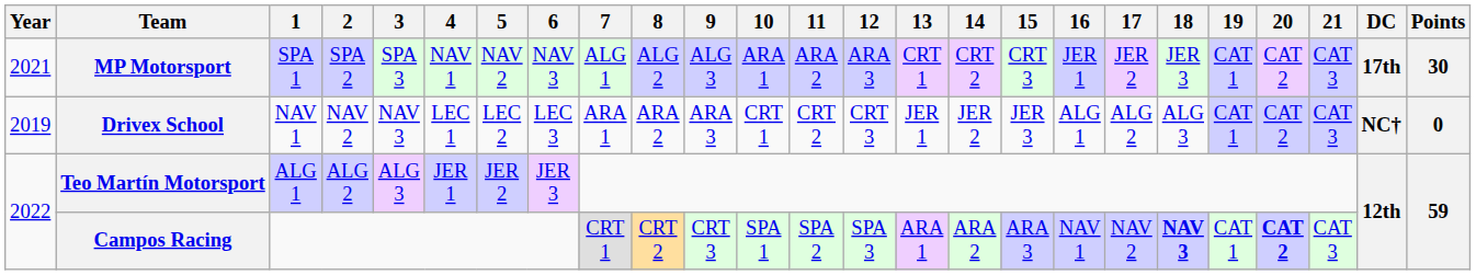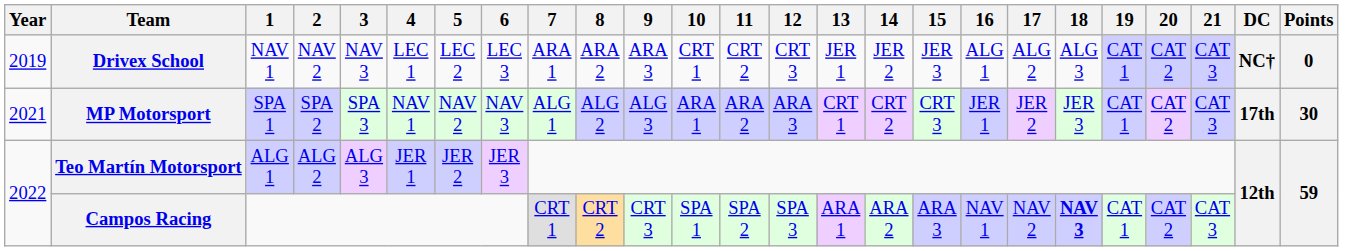 <table class="wikitable" style="text-align:center; font-size:85%">
 <tr>
 <th>Year</th>
 <th>Team</th>
 <th>1</th>
 <th>2</th>
 <th>3</th>
 <th>4</th>
 <th>5</th>
 <th>6</th>
 <th>7</th>
 <th>8</th>
 <th>9</th>
 <th>10</th>
 <th>11</th>
 <th>12</th>
 <th>13</th>
 <th>14</th>
 <th>15</th>
 <th>16</th>
 <th>17</th>
 <th>18</th>
 <th>19</th>
 <th>20</th>
 <th>21</th>
 <th>DC</th>
 <th>Points</th>
 </tr>
 <tr>
+<td><a href='#'>2019</a></td>
+<th nowrap><a href='#'>Drivex School</a></th>
+<td><a href='#'>NAV<br>1</a></td>
+<td><a href='#'>NAV<br>2</a></td>
+<td><a href='#'>NAV<br>3</a></td>
+<td><a href='#'>LEC<br>1</a></td>
+<td><a href='#'>LEC<br>2</a></td>
+<td><a href='#'>LEC<br>3</a></td>
+<td><a href='#'>ARA<br>1</a></td>
+<td><a href='#'>ARA<br>2</a></td>
+<td><a href='#'>ARA<br>3</a></td>
+<td><a href='#'>CRT<br>1</a></td>
+<td><a href='#'>CRT<br>2</a></td>
+<td><a href='#'>CRT<br>3</a></td>
+<td><a href='#'>JER<br>1</a></td>
+<td><a href='#'>JER<br>2</a></td>
+<td><a href='#'>JER<br>3</a></td>
+<td><a href='#'>ALG<br>1</a></td>
+<td><a href='#'>ALG<br>2</a></td>
+<td><a href='#'>ALG<br>3</a></td>
+<td style="background:#CFCFFF;"><a href='#'>CAT<br>1</a><br></td>
+<td style="background:#CFCFFF;"><a href='#'>CAT<br>2</a><br></td>
+<td style="background:#CFCFFF;"><a href='#'>CAT<br>3</a><br></td>
+<th>NC†</th>
+<th>0</th>
+</tr>
+<tr>
 <td><a href='#'>2021</a></td>
 <th nowrap><a href='#'>MP Motorsport</a></th>
 <td style="background:#CFCFFF;"><a href='#'>SPA<br>1</a><br></td>
 <td style="background:#CFCFFF;"><a href='#'>SPA<br>2</a><br></td>
 <td style="background:#DFFFDF;"><a href='#'>SPA<br>3</a><br></td>
 <td style="background:#DFFFDF;"><a href='#'>NAV<br>1</a><br></td>
 <td style="background:#DFFFDF;"><a href='#'>NAV<br>2</a><br></td>
 <td style="background:#DFFFDF;"><a href='#'>NAV<br>3</a><br></td>
 <td style="background:#DFFFDF;"><a href='#'>ALG<br>1</a><br></td>
 <td style="background:#CFCFFF;"><a href='#'>ALG<br>2</a><br></td>
 <td style="background:#CFCFFF;"><a href='#'>ALG<br>3</a><br></td>
 <td style="background:#CFCFFF;"><a href='#'>ARA<br>1</a><br></td>
 <td style="background:#CFCFFF;"><a href='#'>ARA<br>2</a><br></td>
 <td style="background:#CFCFFF;"><a href='#'>ARA<br>3</a><br></td>
 <td style="background:#EFCFFF;"><a href='#'>CRT<br>1</a><br></td>
 <td style="background:#EFCFFF;"><a href='#'>CRT<br>2</a><br></td>
 <td style="background:#DFFFDF;"><a href='#'>CRT<br>3</a><br></td>
 <td style="background:#CFCFFF;"><a href='#'>JER<br>1</a><br></td>
 <td style="background:#EFCFFF;"><a href='#'>JER<br>2</a><br></td>
 <td style="background:#DFFFDF;"><a href='#'>JER<br>3</a><br></td>
 <td style="background:#CFCFFF;"><a href='#'>CAT<br>1</a><br></td>
 <td style="background:#EFCFFF;"><a href='#'>CAT<br>2</a><br></td>
 <td style="background:#CFCFFF;"><a href='#'>CAT<br>3</a><br></td>
 <th>17th</th>
 <th>30</th>
-</tr>
-<tr>
-<td><a href='#'>2019</a></td>
-<th nowrap><a href='#'>Drivex School</a></th>
-<td><a href='#'>NAV<br>1</a></td>
-<td><a href='#'>NAV<br>2</a></td>
-<td><a href='#'>NAV<br>3</a></td>
-<td><a href='#'>LEC<br>1</a></td>
-<td><a href='#'>LEC<br>2</a></td>
-<td><a href='#'>LEC<br>3</a></td>
-<td><a href='#'>ARA<br>1</a></td>
-<td><a href='#'>ARA<br>2</a></td>
-<td><a href='#'>ARA<br>3</a></td>
-<td><a href='#'>CRT<br>1</a></td>
-<td><a href='#'>CRT<br>2</a></td>
-<td><a href='#'>CRT<br>3</a></td>
-<td><a href='#'>JER<br>1</a></td>
-<td><a href='#'>JER<br>2</a></td>
-<td><a href='#'>JER<br>3</a></td>
-<td><a href='#'>ALG<br>1</a></td>
-<td><a href='#'>ALG<br>2</a></td>
-<td><a href='#'>ALG<br>3</a></td>
-<td style="background:#CFCFFF;"><a href='#'>CAT<br>1</a><br></td>
-<td style="background:#CFCFFF;"><a href='#'>CAT<br>2</a><br></td>
-<td style="background:#CFCFFF;"><a href='#'>CAT<br>3</a><br></td>
-<th>NC†</th>
-<th>0</th>
 </tr>
 <tr>
 <td rowspan=2><a href='#'>2022</a></td>
 <th nowrap><a href='#'>Teo Martín Motorsport</a></th>
 <td style="background:#CFCFFF;"><a href='#'>ALG<br>1</a><br></td>
 <td style="background:#CFCFFF;"><a href='#'>ALG<br>2</a><br></td>
 <td style="background:#EFCFFF;"><a href='#'>ALG<br>3</a><br></td>
 <td style="background:#CFCFFF;"><a href='#'>JER<br>1</a><br></td>
 <td style="background:#CFCFFF;"><a href='#'>JER<br>2</a><br></td>
 <td style="background:#EFCFFF;"><a href='#'>JER<br>3</a><br></td>
 <td colspan=15></td>
 <th rowspan="2">12th</th>
 <th rowspan="2">59</th>
 </tr>
 <tr>
 <th nowrap><a href='#'>Campos Racing</a></th>
 <td colspan=6></td>
 <td style="background:#DFDFDF;"><a href='#'>CRT<br>1</a><br></td>
 <td style="background:#FFDF9F;"><a href='#'>CRT<br>2</a><br></td>
 <td style="background:#DFFFDF;"><a href='#'>CRT<br>3</a><br></td>
 <td style="background:#DFFFDF;"><a href='#'>SPA<br>1</a><br></td>
 <td style="background:#DFFFDF;"><a href='#'>SPA<br>2</a><br></td>
 <td style="background:#DFFFDF;"><a href='#'>SPA<br>3</a><br></td>
 <td style="background:#EFCFFF;"><a href='#'>ARA<br>1</a><br></td>
 <td style="background:#DFFFDF;"><a href='#'>ARA<br>2</a><br></td>
 <td style="background:#CFCFFF;"><a href='#'>ARA<br>3</a><br></td>
 <td style="background:#CFCFFF;"><a href='#'>NAV<br>1</a><br></td>
 <td style="background:#CFCFFF;"><a href='#'>NAV<br>2</a><br></td>
 <td style="background:#CFCFFF;"><strong><a href='#'>NAV<br>3</a><br></strong></td>
 <td style="background:#DFFFDF;"><a href='#'>CAT<br>1</a><br></td>
-<td style="background:#CFCFFF;"><strong><a href='#'>CAT<br>2</a><br></strong></td>
+<td style="background:#CFCFFF;"><a href='#'>CAT<br>2</a><br></td>
 <td style="background:#DFFFDF;"><a href='#'>CAT<br>3</a><br></td>
 </tr>
 </table>
